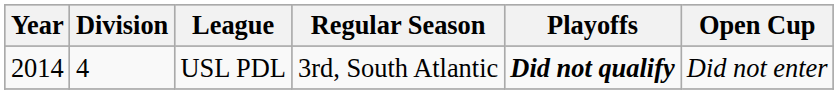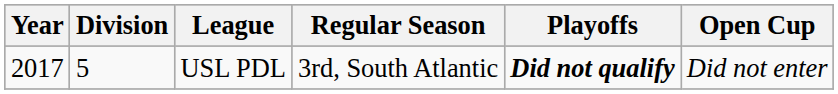 <table class="wikitable">
 <tr>
 <th>Year</th>
 <th>Division</th>
 <th>League</th>
 <th>Regular Season</th>
 <th>Playoffs</th>
 <th>Open Cup</th>
 </tr>
 <tr>
-<td>2014</td>
-<td>4</td>
+<td>2017</td>
+<td>5</td>
 <td>USL PDL</td>
 <td>3rd, South Atlantic</td>
 <td><strong><em>Did not qualify</em></strong></td>
 <td><em>Did not enter</em></td>
 </tr>
 </table>
